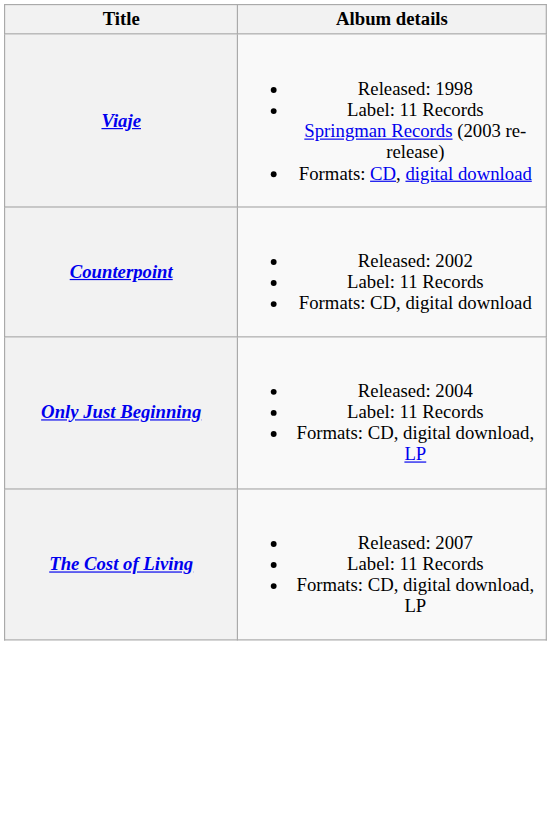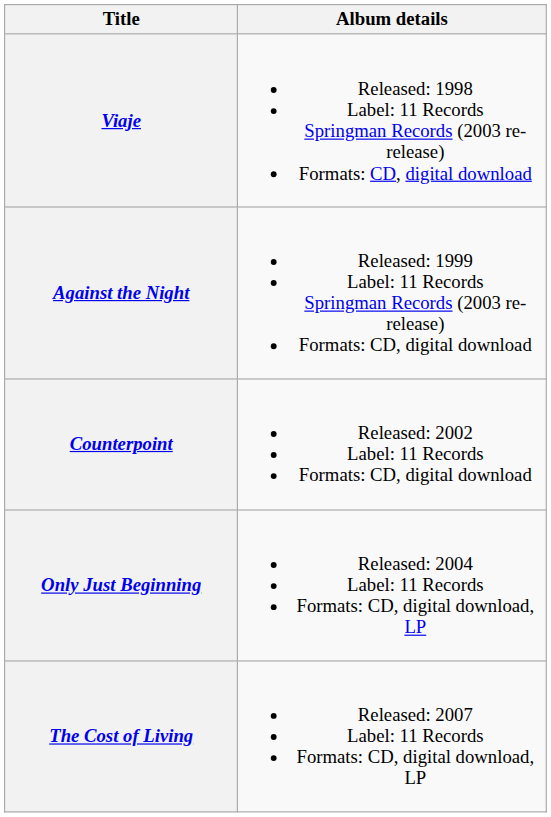 <table class="wikitable plainrowheaders" style="text-align:center;" border="1">
 <tr>
 <th scope="col" rowspan="1" style="width:12em;">Title</th>
 <th scope="col" rowspan="1" style="width:16em;">Album details</th>
 </tr>
 <tr>
 <th scope="row"><em><a href='#'>Viaje</a></em></th>
 <td><br><ul><li>Released: 1998</li><li>Label: 11 Records<br><a href='#'>Springman Records</a> (2003 re-release)</li><li>Formats: <a href='#'>CD</a>, <a href='#'>digital download</a></li></ul></td>
+</tr>
+<tr>
+<th scope="row"><em><a href='#'>Against the Night</a></em></th>
+<td><br><ul><li>Released: 1999</li><li>Label: 11 Records<br><a href='#'>Springman Records</a> (2003 re-release)</li><li>Formats: CD, digital download</li></ul></td>
 </tr>
 <tr>
 <th scope="row"><em><a href='#'>Counterpoint</a></em></th>
 <td><br><ul><li>Released: 2002</li><li>Label: 11 Records</li><li>Formats: CD, digital download</li></ul></td>
 </tr>
 <tr>
 <th scope="row"><em><a href='#'>Only Just Beginning</a></em></th>
 <td><br><ul><li>Released: 2004</li><li>Label: 11 Records</li><li>Formats: CD, digital download, <a href='#'>LP</a></li></ul></td>
 </tr>
 <tr>
 <th scope="row"><em><a href='#'>The Cost of Living</a></em></th>
 <td><br><ul><li>Released: 2007</li><li>Label: 11 Records</li><li>Formats: CD, digital download, LP</li></ul></td>
 </tr>
 </table>
